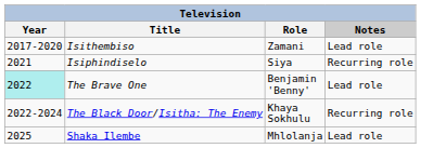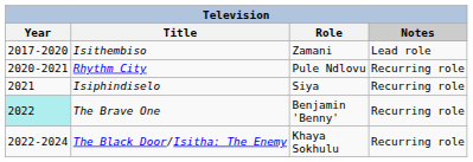 <table class="wikitable sortable">
 <tr>
 <th colspan="4" style="background: LightSteelBlue;">Television</th>
 </tr>
 <tr style="background:#ccc; text-align:center;">
 <th>Year</th>
 <th>Title</th>
 <th>Role</th>
 <td><strong>Notes</strong></td>
 </tr>
 <tr>
 <td>2017-2020</td>
 <td><em>Isithembiso</em></td>
 <td>Zamani</td>
 <td>Lead role</td>
 </tr>
 <tr>
+<td>2020-2021</td>
+<td><em><a href='#'>Rhythm City</a></em></td>
+<td>Pule Ndlovu</td>
+<td>Recurring role</td>
+</tr>
+<tr>
 <td>2021</td>
 <td><em>Isiphindiselo</em></td>
 <td>Siya</td>
 <td>Recurring role</td>
 </tr>
 <tr>
 <td style="background: paleturquoise;">2022</td>
 <td><em>The Brave One</em></td>
 <td>Benjamin<br>'Benny'</td>
-<td>Lead role</td>
+<td>Recurring role</td>
 </tr>
 <tr>
 <td>2022-2024</td>
 <td><em><a href='#'>The Black Door</a>/<a href='#'>Isitha: The Enemy</a></em></td>
 <td>Khaya<br>Sokhulu</td>
 <td>Recurring role</td>
 </tr>
-<tr>
-<td>2025</td>
-<td><a href='#'>Shaka Ilembe</a></td>
-<td>Mhlolanja</td>
-<td>Lead role</td>
-</tr>
 </table>
